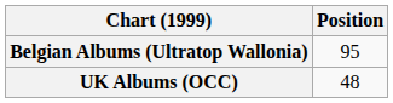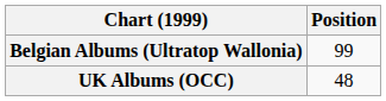 <table class="wikitable sortable plainrowheaders" style="text-align:center">
 <tr>
 <th scope="col">Chart (1999)</th>
 <th scope="col">Position</th>
 </tr>
 <tr>
 <th scope="row">Belgian Albums (Ultratop Wallonia)</th>
-<td>95</td>
+<td>99</td>
 </tr>
 <tr>
 <th scope="row">UK Albums (OCC)</th>
 <td>48</td>
 </tr>
 </table>
